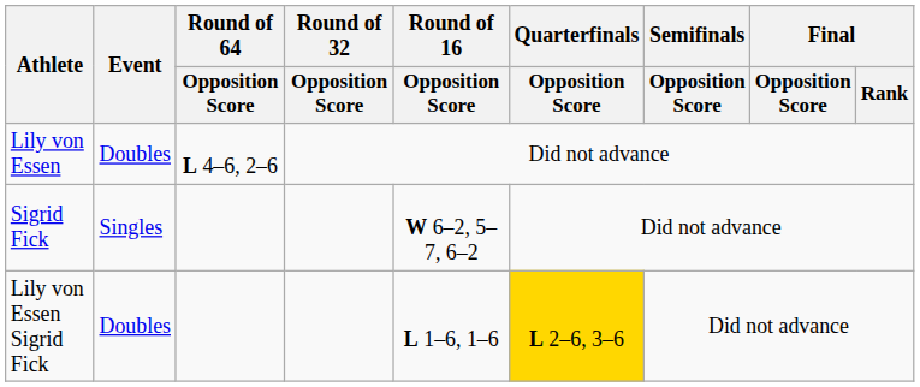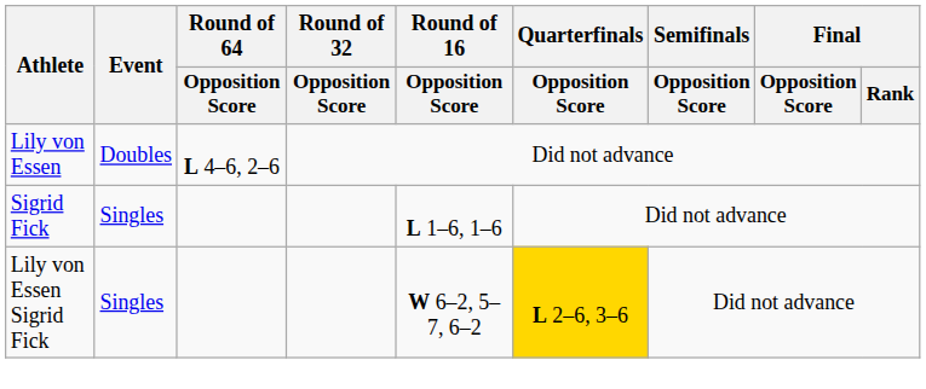 <table class=wikitable style="font-size:90%">
 <tr>
 <th rowspan=2>Athlete</th>
 <th rowspan=2>Event</th>
 <th>Round of 64</th>
 <th>Round of 32</th>
 <th>Round of 16</th>
 <th>Quarterfinals</th>
 <th>Semifinals</th>
 <th colspan=2>Final</th>
 </tr>
 <tr style="font-size:95%">
 <th>Opposition<br>Score</th>
 <th>Opposition<br>Score</th>
 <th>Opposition<br>Score</th>
 <th>Opposition<br>Score</th>
 <th>Opposition<br>Score</th>
 <th>Opposition<br>Score</th>
 <th>Rank</th>
 </tr>
 <tr align=center>
 <td align=left><a href='#'>Lily von Essen</a></td>
 <td align=left><a href='#'>Doubles</a></td>
 <td><br> <strong>L</strong> 4–6, 2–6</td>
 <td colspan=6>Did not advance</td>
 </tr>
 <tr align=center>
 <td align=left><a href='#'>Sigrid Fick</a></td>
 <td align=left><a href='#'>Singles</a></td>
 <td></td>
 <td></td>
-<td> <br> <strong>W</strong> 6–2, 5–7, 6–2</td>
+<td><br> <strong>L</strong> 1–6, 1–6</td>
 <td colspan=4>Did not advance</td>
 </tr>
 <tr align=center>
 <td align=left>Lily von Essen <br> Sigrid Fick</td>
-<td align=left><a href='#'>Doubles</a></td>
+<td align=left><a href='#'>Singles</a></td>
 <td></td>
 <td></td>
-<td><br> <strong>L</strong> 1–6, 1–6</td>
+<td> <br> <strong>W</strong> 6–2, 5–7, 6–2</td>
 <td style="background: gold;"> <br> <strong>L</strong> 2–6, 3–6</td>
 <td colspan=3>Did not advance</td>
 </tr>
 </table>
